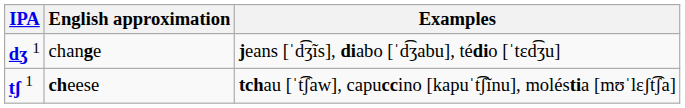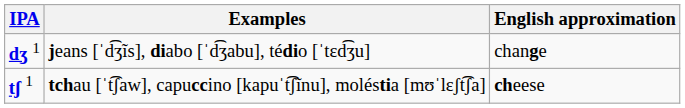 <table class="wikitable" align="center">
 <tr>
 <th><a href='#'>IPA</a></th>
+<th>Examples</th>
 <th>English approximation</th>
-<th>Examples</th>
 </tr>
 <tr>
 <td><strong><a href='#'>dʒ</a></strong> <sup>1</sup></td>
+<td><strong>j</strong>eans [ˈd͡ʒĩs], <strong>di</strong>abo [ˈd͡ʒabu], té<strong>di</strong>o [ˈtɛd͡ʒu]</td>
 <td>chan<strong>g</strong>e</td>
-<td><strong>j</strong>eans [ˈd͡ʒĩs], <strong>di</strong>abo [ˈd͡ʒabu], té<strong>di</strong>o [ˈtɛd͡ʒu]</td>
 </tr>
 <tr>
 <td><strong><a href='#'>tʃ</a></strong> <sup>1</sup></td>
+<td><strong>tch</strong>au [ˈt͡ʃaw], capu<strong>cc</strong>ino [kapuˈt͡ʃĩnu], molés<strong>ti</strong>a [mʊˈlɛʃt͡ʃa]</td>
 <td><strong>ch</strong>eese</td>
-<td><strong>tch</strong>au [ˈt͡ʃaw], capu<strong>cc</strong>ino [kapuˈt͡ʃĩnu], molés<strong>ti</strong>a [mʊˈlɛʃt͡ʃa]</td>
 </tr>
 </table>
